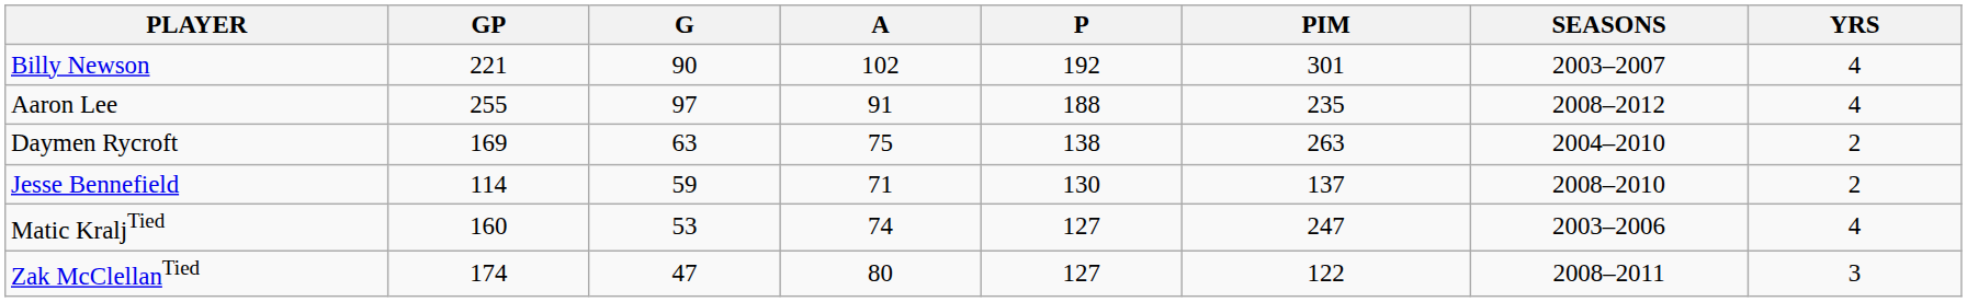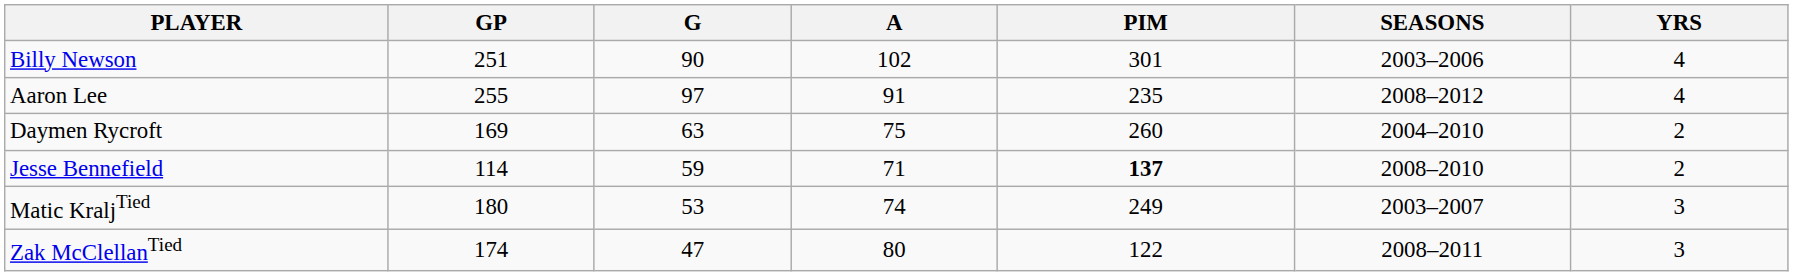 <table class="wikitable">
 <tr>
 <th bgcolor="#DDDDFF" width="3%">PLAYER</th>
 <th bgcolor="#DDDDFF" width="2%">GP</th>
 <th bgcolor="#DDDDFF" width="2%">G</th>
 <th bgcolor="#DDDDFF" width="2%">A</th>
-<th bgcolor="#DDDDFF" width="2%">P</th>
 <th bgcolor="#DDDDFF" width="3%">PIM</th>
 <th bgcolor="#DDDDFF" width="2%">SEASONS</th>
 <th bgcolor="#DDDDFF" width="2%">YRS</th>
 </tr>
 <tr>
 <td align=left><a href='#'>Billy Newson</a></td>
-<td align=center>221</td>
+<td align=center>251</td>
 <td align=center>90</td>
 <td align=center>102</td>
-<td align=center>192</td>
 <td align=center>301</td>
-<td align=center>2003–2007</td>
+<td align=center>2003–2006</td>
 <td align=center>4</td>
 </tr>
 <tr>
 <td align=left>Aaron Lee</td>
 <td align=center>255</td>
 <td align=center>97</td>
 <td align=center>91</td>
-<td align=center>188</td>
 <td align=center>235</td>
 <td align=center>2008–2012</td>
 <td align=center>4</td>
 </tr>
 <tr>
 <td align=left>Daymen Rycroft</td>
 <td align=center>169</td>
 <td align=center>63</td>
 <td align=center>75</td>
-<td align=center>138</td>
-<td align=center>263</td>
+<td align=center>260</td>
 <td align=center>2004–2010</td>
 <td align=center>2</td>
 </tr>
 <tr>
 <td align=left><a href='#'>Jesse Bennefield</a></td>
 <td align=center>114</td>
 <td align=center>59</td>
 <td align=center>71</td>
-<td align=center>130</td>
-<td align=center>137</td>
+<td align=center><strong>137</strong></td>
 <td align=center>2008–2010</td>
 <td align=center>2</td>
 </tr>
 <tr>
 <td align=left>Matic Kralj<sup>Tied</sup></td>
-<td align=center>160</td>
+<td align=center>180</td>
 <td align=center>53</td>
 <td align=center>74</td>
-<td align=center>127</td>
-<td align=center>247</td>
-<td align=center>2003–2006</td>
-<td align=center>4</td>
+<td align=center>249</td>
+<td align=center>2003–2007</td>
+<td align=center>3</td>
 </tr>
 <tr>
 <td align=left><a href='#'>Zak McClellan</a><sup>Tied</sup></td>
 <td align=center>174</td>
 <td align=center>47</td>
 <td align=center>80</td>
-<td align=center>127</td>
 <td align=center>122</td>
 <td align=center>2008–2011</td>
 <td align=center>3</td>
 </tr>
 </table>
